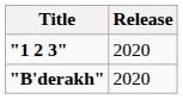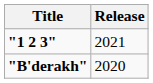 <table class="wikitable"|width=100%>
 <tr>
 <th>Title</th>
 <th>Release</th>
 </tr>
 <tr>
 <td><strong>"1 2 3"</strong><br></td>
-<td>2020</td>
+<td>2021</td>
 </tr>
 <tr>
 <td><strong>"B'derakh"</strong><br></td>
 <td>2020</td>
 </tr>
 </table>
